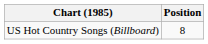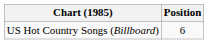 <table class="wikitable">
 <tr>
 <th>Chart (1985)</th>
 <th>Position</th>
 </tr>
 <tr>
 <td>US Hot Country Songs (<em>Billboard</em>)</td>
-<td align="center">8</td>
+<td align="center">6</td>
 </tr>
 </table>
